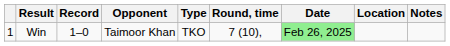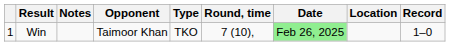 <table class="wikitable" style="text-align:center">
 <tr>
 <th></th>
 <th>Result</th>
-<th>Record</th>
+<th>Notes</th>
 <th>Opponent</th>
 <th>Type</th>
 <th>Round, time</th>
 <th>Date</th>
 <th>Location</th>
-<th>Notes</th>
+<th>Record</th>
 </tr>
 <tr>
 <td>1</td>
 <td>Win</td>
-<td>1–0</td>
+<td align=left></td>
 <td align=left>Taimoor Khan</td>
 <td>TKO</td>
 <td>7 (10), </td>
 <td style="background: lightgreen;">Feb 26, 2025</td>
 <td align=left></td>
-<td align=left></td>
+<td>1–0</td>
 </tr>
 </table>
